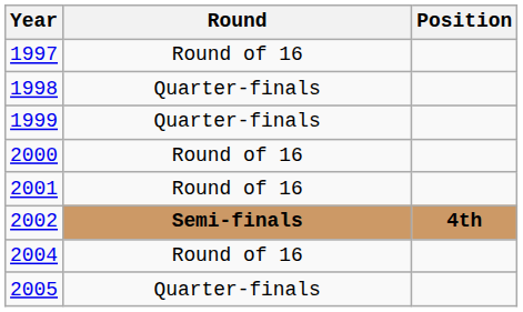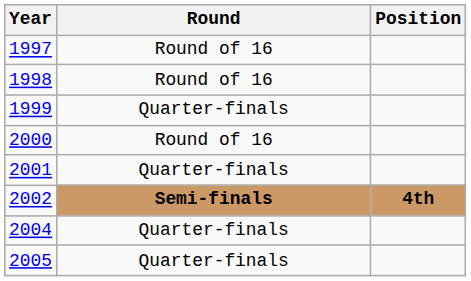 <table class="wikitable" style="text-align: center; font-size:90%">
 <tr>
 <th>Year</th>
 <th style="width:200px">Round</th>
 <th>Position</th>
 </tr>
 <tr>
 <td><a href='#'>1997</a></td>
 <td>Round of 16</td>
 <td></td>
 </tr>
 <tr>
 <td><a href='#'>1998</a></td>
-<td>Quarter-finals</td>
+<td>Round of 16</td>
 <td></td>
 </tr>
 <tr>
 <td><a href='#'>1999</a></td>
 <td>Quarter-finals</td>
 <td></td>
 </tr>
 <tr>
 <td><a href='#'>2000</a></td>
 <td>Round of 16</td>
 <td></td>
 </tr>
 <tr>
 <td><a href='#'>2001</a></td>
-<td>Round of 16</td>
+<td>Quarter-finals</td>
 <td></td>
 </tr>
 <tr>
 <td><a href='#'>2002</a></td>
 <td bgcolor="cc9966"><strong>Semi-finals</strong></td>
 <td bgcolor="cc9966"><strong>4th</strong></td>
 </tr>
 <tr>
 <td><a href='#'>2004</a></td>
-<td>Round of 16</td>
+<td>Quarter-finals</td>
 <td></td>
 </tr>
 <tr>
 <td><a href='#'>2005</a></td>
 <td>Quarter-finals</td>
 <td></td>
 </tr>
 </table>
